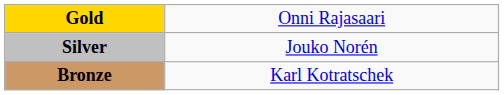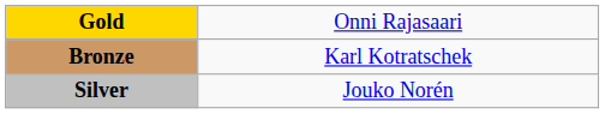 <table class="wikitable" style="text-align:center; " width="35%">
 <tr>
 <td bgcolor="gold"><strong>Gold</strong></td>
 <td><a href='#'>Onni Rajasaari</a><br>  <small><em></em></small></td>
 </tr>
 <tr>
+<td bgcolor="CC9966"><strong>Bronze</strong></td>
+<td><a href='#'>Karl Kotratschek</a><br>  <small><em></em></small></td>
+</tr>
+<tr>
 <td bgcolor="silver"><strong>Silver</strong></td>
 <td><a href='#'>Jouko Norén</a><br>  <small><em></em></small></td>
 </tr>
-<tr>
-<td bgcolor="CC9966"><strong>Bronze</strong></td>
-<td><a href='#'>Karl Kotratschek</a><br>  <small><em></em></small></td>
-</tr>
 </table>
